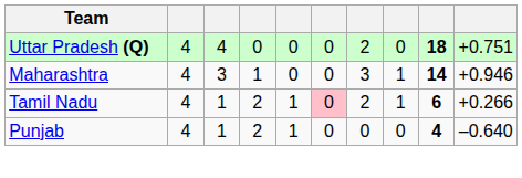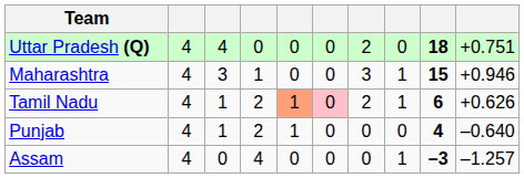 <table class="wikitable" style="text-align:center">
 <tr>
 <th style="width:140px;">Team</th>
 <th style="width:25px;"></th>
 <th style="width:25px;"></th>
 <th style="width:25px;"></th>
 <th style="width:25px;"></th>
 <th style="width:25px;"></th>
 <th style="width:25px;"></th>
 <th style="width:25px;"></th>
 <th style="width:25px;"></th>
 <th style="width:40px;"></th>
 </tr>
 <tr style="background:#cfc;">
 <td style="text-align:left"><a href='#'>Uttar Pradesh</a> <strong>(Q)</strong></td>
 <td>4</td>
 <td>4</td>
 <td>0</td>
 <td>0</td>
 <td>0</td>
 <td>2</td>
 <td>0</td>
 <td><strong>18</strong></td>
 <td>+0.751</td>
 </tr>
 <tr>
 <td style="text-align:left"><a href='#'>Maharashtra</a></td>
 <td>4</td>
 <td>3</td>
 <td>1</td>
 <td>0</td>
 <td>0</td>
 <td>3</td>
 <td>1</td>
-<td><strong>14</strong></td>
+<td><strong>15</strong></td>
 <td>+0.946</td>
 </tr>
 <tr>
 <td style="text-align:left"><a href='#'>Tamil Nadu</a></td>
 <td>4</td>
 <td>1</td>
 <td>2</td>
-<td>1</td>
+<td style="background: lightsalmon;">1</td>
 <td style="background: pink;">0</td>
 <td>2</td>
 <td>1</td>
 <td><strong>6</strong></td>
-<td>+0.266</td>
+<td>+0.626</td>
 </tr>
 <tr>
 <td style="text-align:left"><a href='#'>Punjab</a></td>
 <td>4</td>
 <td>1</td>
 <td>2</td>
 <td>1</td>
 <td>0</td>
 <td>0</td>
 <td>0</td>
 <td><strong>4</strong></td>
 <td>–0.640</td>
 </tr>
+<tr>
+<td style="text-align:left"><a href='#'>Assam</a></td>
+<td>4</td>
+<td>0</td>
+<td>4</td>
+<td>0</td>
+<td>0</td>
+<td>0</td>
+<td>1</td>
+<td><strong>–3</strong></td>
+<td>–1.257</td>
+</tr>
 </table>
